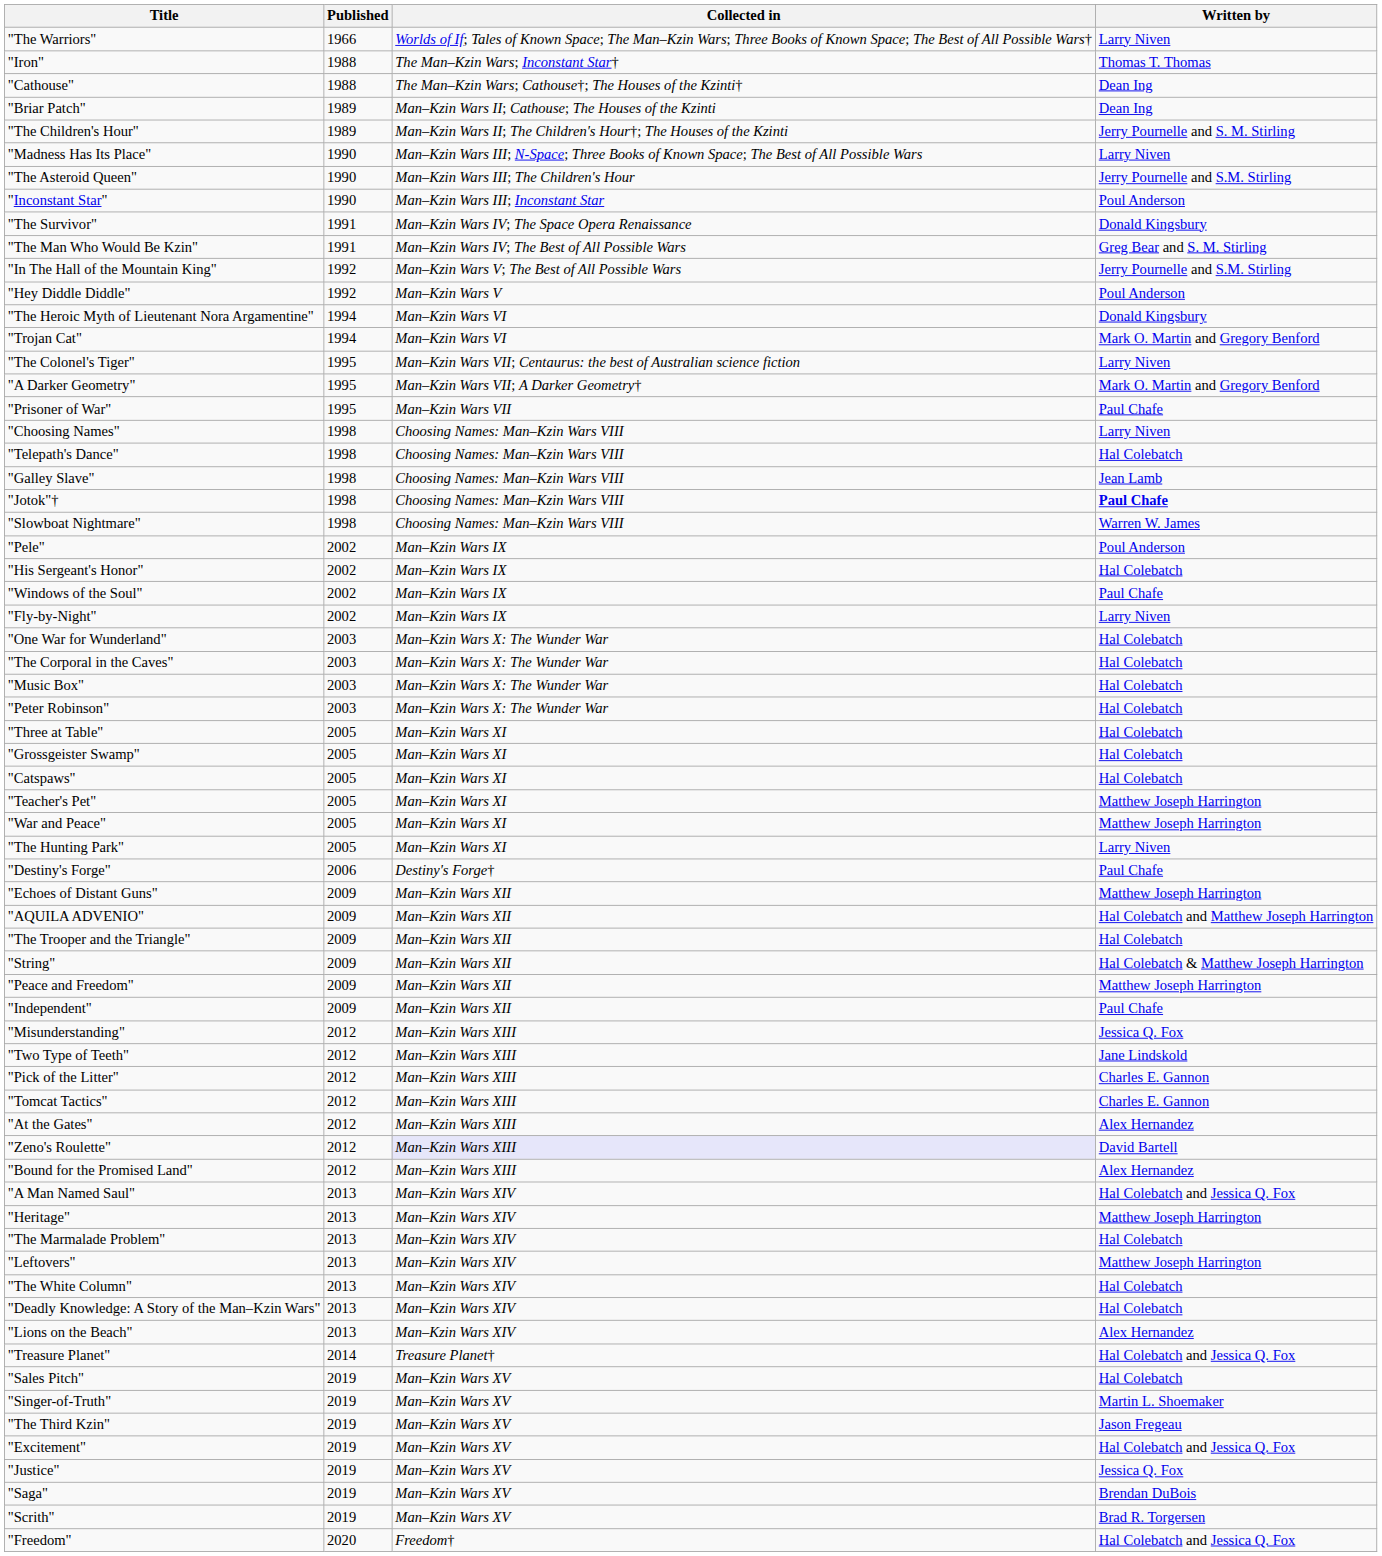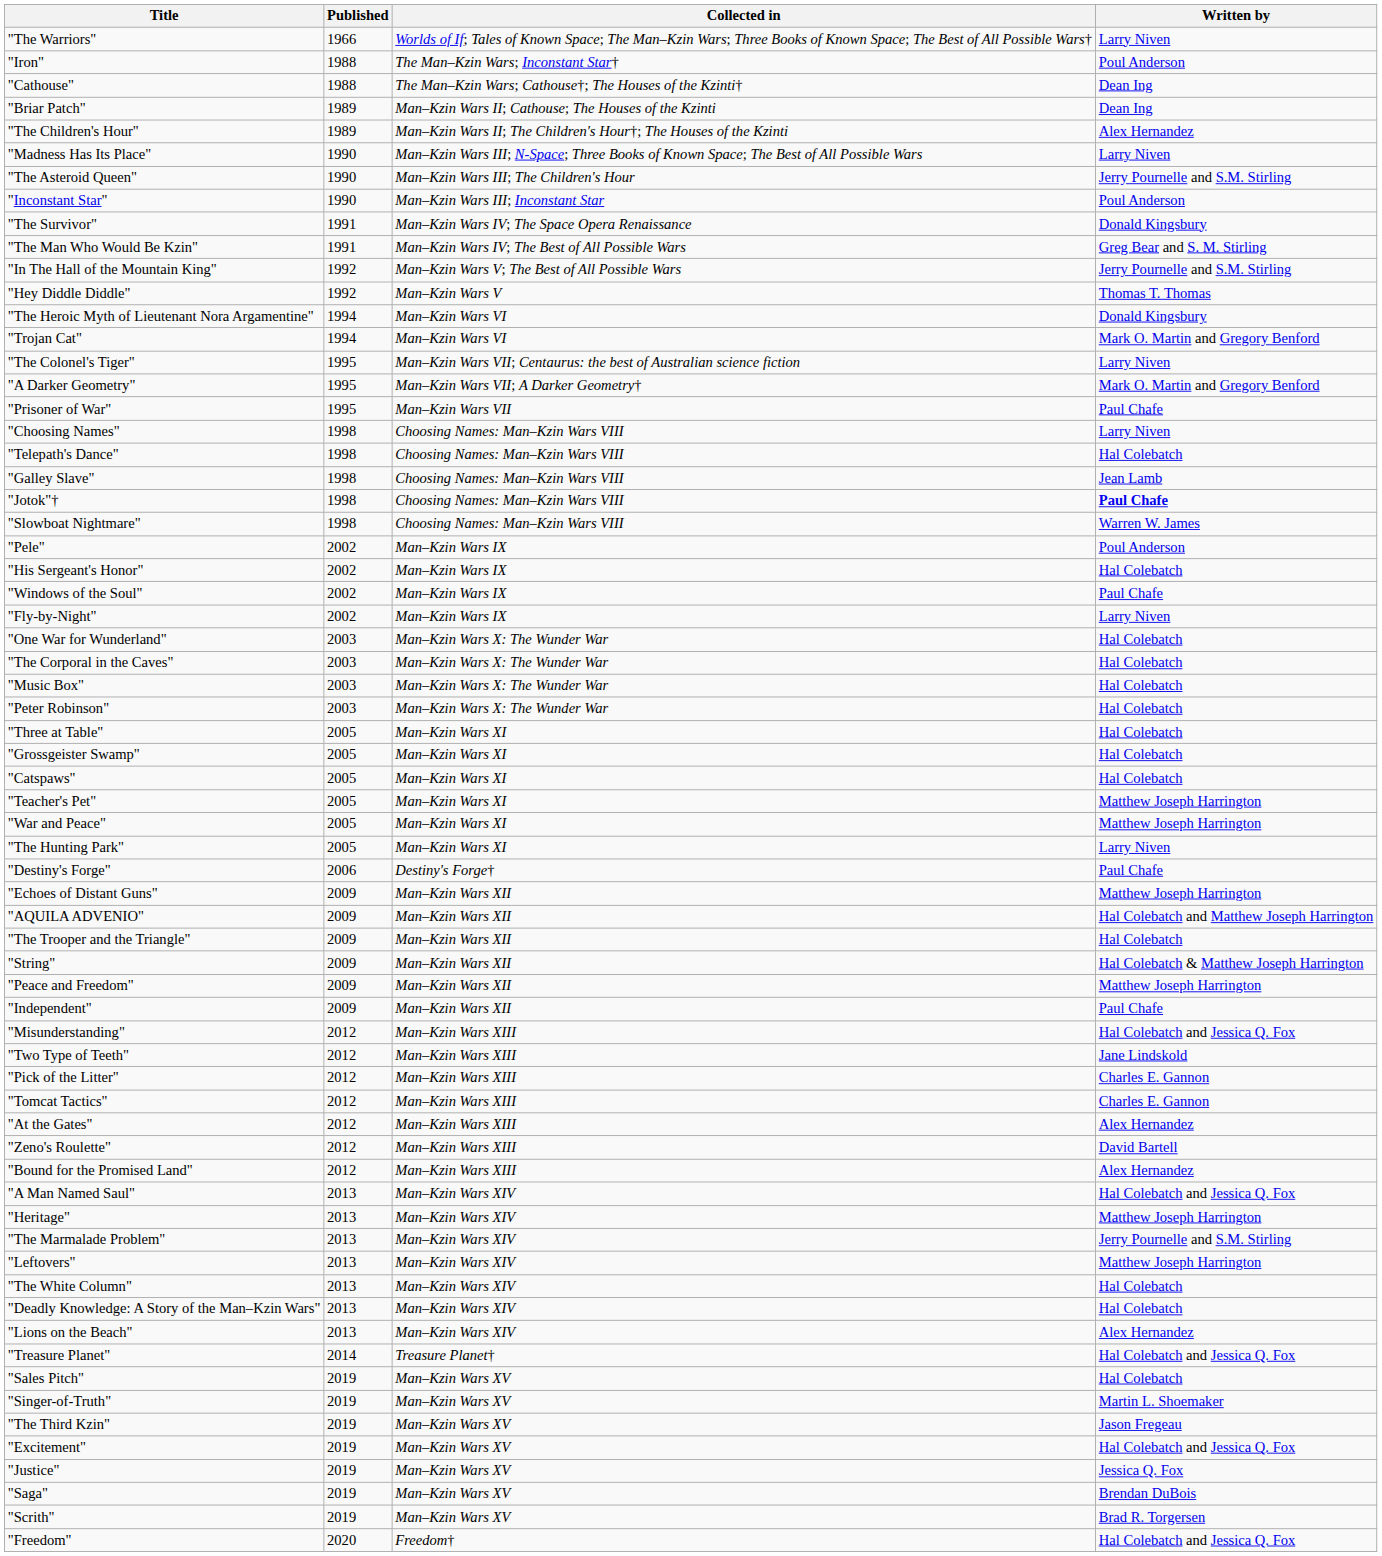 <table class="wikitable sortable">
 <tr>
 <th>Title</th>
 <th>Published</th>
 <th>Collected in</th>
 <th>Written by</th>
 </tr>
 <tr>
 <td>"The Warriors"</td>
 <td>1966</td>
 <td><a href='#'><em>Worlds of If</em></a>; <em>Tales of Known Space</em>; <em>The Man–Kzin Wars</em>; <em>Three Books of Known Space</em>; <em>The Best of All Possible Wars</em>†</td>
 <td><a href='#'>Larry Niven</a></td>
 </tr>
 <tr>
 <td>"Iron"</td>
 <td>1988</td>
 <td><em>The Man–Kzin Wars</em>; <em><a href='#'>Inconstant Star</a></em>†</td>
-<td><a href='#'>Thomas T. Thomas</a></td>
+<td><a href='#'>Poul Anderson</a></td>
 </tr>
 <tr>
 <td>"Cathouse"</td>
 <td>1988</td>
 <td><em>The Man–Kzin Wars</em>; <em>Cathouse</em>†; <em>The Houses of the Kzinti</em>†</td>
 <td><a href='#'>Dean Ing</a></td>
 </tr>
 <tr>
 <td>"Briar Patch"</td>
 <td>1989</td>
 <td><em>Man–Kzin Wars II</em>; <em>Cathouse</em>; <em>The Houses of the Kzinti</em></td>
 <td><a href='#'>Dean Ing</a></td>
 </tr>
 <tr>
 <td>"The Children's Hour"</td>
 <td>1989</td>
 <td><em>Man–Kzin Wars II</em>; <em>The Children's Hour</em>†; <em>The Houses of the Kzinti</em></td>
-<td><a href='#'>Jerry Pournelle</a> and <a href='#'>S. M. Stirling</a></td>
+<td><a href='#'>Alex Hernandez</a></td>
 </tr>
 <tr>
 <td>"Madness Has Its Place"</td>
 <td>1990</td>
 <td><em>Man–Kzin Wars III</em>; <em><a href='#'>N-Space</a></em>; <em>Three Books of Known Space</em>; <em>The Best of All Possible Wars</em></td>
 <td><a href='#'>Larry Niven</a></td>
 </tr>
 <tr>
 <td>"The Asteroid Queen"</td>
 <td>1990</td>
 <td><em>Man–Kzin Wars III</em>; <em>The Children's Hour</em></td>
 <td><a href='#'>Jerry Pournelle</a> and <a href='#'>S.M. Stirling</a></td>
 </tr>
 <tr>
 <td>"<a href='#'>Inconstant Star</a>"</td>
 <td>1990</td>
 <td><em>Man–Kzin Wars III</em>; <em><a href='#'>Inconstant Star</a></em></td>
 <td><a href='#'>Poul Anderson</a></td>
 </tr>
 <tr>
 <td>"The Survivor"</td>
 <td>1991</td>
 <td><em>Man–Kzin Wars IV</em>; <em>The Space Opera Renaissance</em></td>
 <td><a href='#'>Donald Kingsbury</a></td>
 </tr>
 <tr>
 <td>"The Man Who Would Be Kzin"</td>
 <td>1991</td>
 <td><em>Man–Kzin Wars IV</em>; <em>The Best of All Possible Wars</em></td>
 <td><a href='#'>Greg Bear</a> and <a href='#'>S. M. Stirling</a></td>
 </tr>
 <tr>
 <td>"In The Hall of the Mountain King"</td>
 <td>1992</td>
 <td><em>Man–Kzin Wars V</em>; <em>The Best of All Possible Wars</em></td>
 <td><a href='#'>Jerry Pournelle</a> and <a href='#'>S.M. Stirling</a></td>
 </tr>
 <tr>
 <td>"Hey Diddle Diddle"</td>
 <td>1992</td>
 <td><em>Man–Kzin Wars V</em></td>
-<td><a href='#'>Poul Anderson</a></td>
+<td><a href='#'>Thomas T. Thomas</a></td>
 </tr>
 <tr>
 <td>"The Heroic Myth of Lieutenant Nora Argamentine"</td>
 <td>1994</td>
 <td><em>Man–Kzin Wars VI</em></td>
 <td><a href='#'>Donald Kingsbury</a></td>
 </tr>
 <tr>
 <td>"Trojan Cat"</td>
 <td>1994</td>
 <td><em>Man–Kzin Wars VI</em></td>
 <td><a href='#'>Mark O. Martin</a> and <a href='#'>Gregory Benford</a></td>
 </tr>
 <tr>
 <td>"The Colonel's Tiger"</td>
 <td>1995</td>
 <td><em>Man–Kzin Wars VII</em>; <em>Centaurus: the best of Australian science fiction</em></td>
 <td><a href='#'>Larry Niven</a></td>
 </tr>
 <tr>
 <td>"A Darker Geometry"</td>
 <td>1995</td>
 <td><em>Man–Kzin Wars VII</em>; <em>A Darker Geometry</em>†</td>
 <td><a href='#'>Mark O. Martin</a> and <a href='#'>Gregory Benford</a></td>
 </tr>
 <tr>
 <td>"Prisoner of War"</td>
 <td>1995</td>
 <td><em>Man–Kzin Wars VII</em></td>
 <td><a href='#'>Paul Chafe</a></td>
 </tr>
 <tr>
 <td>"Choosing Names"</td>
 <td>1998</td>
 <td><em>Choosing Names: Man–Kzin Wars VIII</em></td>
 <td><a href='#'>Larry Niven</a></td>
 </tr>
 <tr>
 <td>"Telepath's Dance"</td>
 <td>1998</td>
 <td><em>Choosing Names: Man–Kzin Wars VIII</em></td>
 <td><a href='#'>Hal Colebatch</a></td>
 </tr>
 <tr>
 <td>"Galley Slave"</td>
 <td>1998</td>
 <td><em>Choosing Names: Man–Kzin Wars VIII</em></td>
 <td><a href='#'>Jean Lamb</a></td>
 </tr>
 <tr>
 <td>"Jotok"†</td>
 <td>1998</td>
 <td><em>Choosing Names: Man–Kzin Wars VIII</em></td>
 <td><strong><a href='#'>Paul Chafe</a></strong></td>
 </tr>
 <tr>
 <td>"Slowboat Nightmare"</td>
 <td>1998</td>
 <td><em>Choosing Names: Man–Kzin Wars VIII</em></td>
 <td><a href='#'>Warren W. James</a></td>
 </tr>
 <tr>
 <td>"Pele"</td>
 <td>2002</td>
 <td><em>Man–Kzin Wars IX</em></td>
 <td><a href='#'>Poul Anderson</a></td>
 </tr>
 <tr>
 <td>"His Sergeant's Honor"</td>
 <td>2002</td>
 <td><em>Man–Kzin Wars IX</em></td>
 <td><a href='#'>Hal Colebatch</a></td>
 </tr>
 <tr>
 <td>"Windows of the Soul"</td>
 <td>2002</td>
 <td><em>Man–Kzin Wars IX</em></td>
 <td><a href='#'>Paul Chafe</a></td>
 </tr>
 <tr>
 <td>"Fly-by-Night"</td>
 <td>2002</td>
 <td><em>Man–Kzin Wars IX</em></td>
 <td><a href='#'>Larry Niven</a></td>
 </tr>
 <tr>
 <td>"One War for Wunderland"</td>
 <td>2003</td>
 <td><em>Man–Kzin Wars X: The Wunder War</em></td>
 <td><a href='#'>Hal Colebatch</a></td>
 </tr>
 <tr>
 <td>"The Corporal in the Caves"</td>
 <td>2003</td>
 <td><em>Man–Kzin Wars X: The Wunder War</em></td>
 <td><a href='#'>Hal Colebatch</a></td>
 </tr>
 <tr>
 <td>"Music Box"</td>
 <td>2003</td>
 <td><em>Man–Kzin Wars X: The Wunder War</em></td>
 <td><a href='#'>Hal Colebatch</a></td>
 </tr>
 <tr>
 <td>"Peter Robinson"</td>
 <td>2003</td>
 <td><em>Man–Kzin Wars X: The Wunder War</em></td>
 <td><a href='#'>Hal Colebatch</a></td>
 </tr>
 <tr>
 <td>"Three at Table"</td>
 <td>2005</td>
 <td><em>Man–Kzin Wars XI</em></td>
 <td><a href='#'>Hal Colebatch</a></td>
 </tr>
 <tr>
 <td>"Grossgeister Swamp"</td>
 <td>2005</td>
 <td><em>Man–Kzin Wars XI</em></td>
 <td><a href='#'>Hal Colebatch</a></td>
 </tr>
 <tr>
 <td>"Catspaws"</td>
 <td>2005</td>
 <td><em>Man–Kzin Wars XI</em></td>
 <td><a href='#'>Hal Colebatch</a></td>
 </tr>
 <tr>
 <td>"Teacher's Pet"</td>
 <td>2005</td>
 <td><em>Man–Kzin Wars XI</em></td>
 <td><a href='#'>Matthew Joseph Harrington</a></td>
 </tr>
 <tr>
 <td>"War and Peace"</td>
 <td>2005</td>
 <td><em>Man–Kzin Wars XI</em></td>
 <td><a href='#'>Matthew Joseph Harrington</a></td>
 </tr>
 <tr>
 <td>"The Hunting Park"</td>
 <td>2005</td>
 <td><em>Man–Kzin Wars XI</em></td>
 <td><a href='#'>Larry Niven</a></td>
 </tr>
 <tr>
 <td>"Destiny's Forge"</td>
 <td>2006</td>
 <td><em>Destiny's Forge</em>†</td>
 <td><a href='#'>Paul Chafe</a></td>
 </tr>
 <tr>
 <td>"Echoes of Distant Guns"</td>
 <td>2009</td>
 <td><em>Man–Kzin Wars XII</em></td>
 <td><a href='#'>Matthew Joseph Harrington</a></td>
 </tr>
 <tr>
 <td>"AQUILA ADVENIO"</td>
 <td>2009</td>
 <td><em>Man–Kzin Wars XII</em></td>
 <td><a href='#'>Hal Colebatch</a> and <a href='#'>Matthew Joseph Harrington</a></td>
 </tr>
 <tr>
 <td>"The Trooper and the Triangle"</td>
 <td>2009</td>
 <td><em>Man–Kzin Wars XII</em></td>
 <td><a href='#'>Hal Colebatch</a></td>
 </tr>
 <tr>
 <td>"String"</td>
 <td>2009</td>
 <td><em>Man–Kzin Wars XII</em></td>
 <td><a href='#'>Hal Colebatch</a> & <a href='#'>Matthew Joseph Harrington</a></td>
 </tr>
 <tr>
 <td>"Peace and Freedom"</td>
 <td>2009</td>
 <td><em>Man–Kzin Wars XII</em></td>
 <td><a href='#'>Matthew Joseph Harrington</a></td>
 </tr>
 <tr>
 <td>"Independent"</td>
 <td>2009</td>
 <td><em>Man–Kzin Wars XII</em></td>
 <td><a href='#'>Paul Chafe</a></td>
 </tr>
 <tr>
 <td>"Misunderstanding"</td>
 <td>2012</td>
 <td><em>Man–Kzin Wars XIII</em></td>
-<td><a href='#'>Jessica Q. Fox</a></td>
+<td><a href='#'>Hal Colebatch</a> and <a href='#'>Jessica Q. Fox</a></td>
 </tr>
 <tr>
 <td>"Two Type of Teeth"</td>
 <td>2012</td>
 <td><em>Man–Kzin Wars XIII</em></td>
 <td><a href='#'>Jane Lindskold</a></td>
 </tr>
 <tr>
 <td>"Pick of the Litter"</td>
 <td>2012</td>
 <td><em>Man–Kzin Wars XIII</em></td>
 <td><a href='#'>Charles E. Gannon</a></td>
 </tr>
 <tr>
 <td>"Tomcat Tactics"</td>
 <td>2012</td>
 <td><em>Man–Kzin Wars XIII</em></td>
 <td><a href='#'>Charles E. Gannon</a></td>
 </tr>
 <tr>
 <td>"At the Gates"</td>
 <td>2012</td>
 <td><em>Man–Kzin Wars XIII</em></td>
 <td><a href='#'>Alex Hernandez</a></td>
 </tr>
 <tr>
 <td>"Zeno's Roulette"</td>
 <td>2012</td>
-<td style="background: lavender;"><em>Man–Kzin Wars XIII</em></td>
+<td><em>Man–Kzin Wars XIII</em></td>
 <td><a href='#'>David Bartell</a></td>
 </tr>
 <tr>
 <td>"Bound for the Promised Land"</td>
 <td>2012</td>
 <td><em>Man–Kzin Wars XIII</em></td>
 <td><a href='#'>Alex Hernandez</a></td>
 </tr>
 <tr>
 <td>"A Man Named Saul"</td>
 <td>2013</td>
 <td><em>Man–Kzin Wars XIV</em></td>
 <td><a href='#'>Hal Colebatch</a> and <a href='#'>Jessica Q. Fox</a></td>
 </tr>
 <tr>
 <td>"Heritage"</td>
 <td>2013</td>
 <td><em>Man–Kzin Wars XIV</em></td>
 <td><a href='#'>Matthew Joseph Harrington</a></td>
 </tr>
 <tr>
 <td>"The Marmalade Problem"</td>
 <td>2013</td>
 <td><em>Man–Kzin Wars XIV</em></td>
-<td><a href='#'>Hal Colebatch</a></td>
+<td><a href='#'>Jerry Pournelle</a> and <a href='#'>S.M. Stirling</a></td>
 </tr>
 <tr>
 <td>"Leftovers"</td>
 <td>2013</td>
 <td><em>Man–Kzin Wars XIV</em></td>
 <td><a href='#'>Matthew Joseph Harrington</a></td>
 </tr>
 <tr>
 <td>"The White Column"</td>
 <td>2013</td>
 <td><em>Man–Kzin Wars XIV</em></td>
 <td><a href='#'>Hal Colebatch</a></td>
 </tr>
 <tr>
 <td>"Deadly Knowledge: A Story of the Man–Kzin Wars"</td>
 <td>2013</td>
 <td><em>Man–Kzin Wars XIV</em></td>
 <td><a href='#'>Hal Colebatch</a></td>
 </tr>
 <tr>
 <td>"Lions on the Beach"</td>
 <td>2013</td>
 <td><em>Man–Kzin Wars XIV</em></td>
 <td><a href='#'>Alex Hernandez</a></td>
 </tr>
 <tr>
 <td>"Treasure Planet"</td>
 <td>2014</td>
 <td><em>Treasure Planet</em>†</td>
 <td><a href='#'>Hal Colebatch</a> and <a href='#'>Jessica Q. Fox</a></td>
 </tr>
 <tr>
 <td>"Sales Pitch"</td>
 <td>2019</td>
 <td><em>Man–Kzin Wars XV</em></td>
 <td><a href='#'>Hal Colebatch</a></td>
 </tr>
 <tr>
 <td>"Singer-of-Truth"</td>
 <td>2019</td>
 <td><em>Man–Kzin Wars XV</em></td>
 <td><a href='#'>Martin L. Shoemaker</a></td>
 </tr>
 <tr>
 <td>"The Third Kzin"</td>
 <td>2019</td>
 <td><em>Man–Kzin Wars XV</em></td>
 <td><a href='#'>Jason Fregeau</a></td>
 </tr>
 <tr>
 <td>"Excitement"</td>
 <td>2019</td>
 <td><em>Man–Kzin Wars XV</em></td>
 <td><a href='#'>Hal Colebatch</a> and <a href='#'>Jessica Q. Fox</a></td>
 </tr>
 <tr>
 <td>"Justice"</td>
 <td>2019</td>
 <td><em>Man–Kzin Wars XV</em></td>
 <td><a href='#'>Jessica Q. Fox</a></td>
 </tr>
 <tr>
 <td>"Saga"</td>
 <td>2019</td>
 <td><em>Man–Kzin Wars XV</em></td>
 <td><a href='#'>Brendan DuBois</a></td>
 </tr>
 <tr>
 <td>"Scrith"</td>
 <td>2019</td>
 <td><em>Man–Kzin Wars XV</em></td>
 <td><a href='#'>Brad R. Torgersen</a></td>
 </tr>
 <tr>
 <td>"Freedom"</td>
 <td>2020</td>
 <td><em>Freedom</em>†</td>
 <td><a href='#'>Hal Colebatch</a> and <a href='#'>Jessica Q. Fox</a></td>
 </tr>
 </table>
